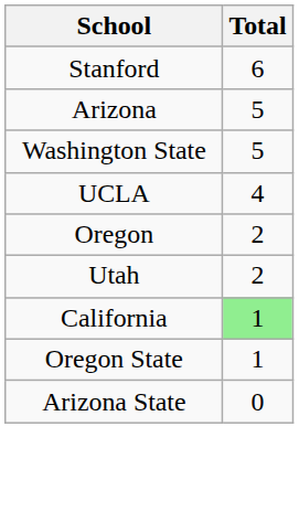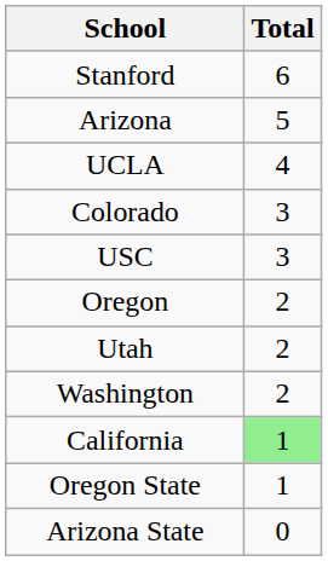 <table class=wikitable style="text-align:center">
 <tr>
 <th width=125>School</th>
 <th>Total</th>
 </tr>
 <tr>
 <td>Stanford</td>
 <td>6</td>
 </tr>
 <tr>
 <td>Arizona</td>
 <td>5</td>
 </tr>
 <tr>
-<td>Washington State</td>
-<td>5</td>
+<td>UCLA</td>
+<td>4</td>
 </tr>
 <tr>
-<td>UCLA</td>
-<td>4</td>
+<td>Colorado</td>
+<td>3</td>
+</tr>
+<tr>
+<td>USC</td>
+<td>3</td>
 </tr>
 <tr>
 <td>Oregon</td>
 <td>2</td>
 </tr>
 <tr>
 <td>Utah</td>
+<td>2</td>
+</tr>
+<tr>
+<td>Washington</td>
 <td>2</td>
 </tr>
 <tr>
 <td>California</td>
 <td style="background: lightgreen;">1</td>
 </tr>
 <tr>
 <td>Oregon State</td>
 <td>1</td>
 </tr>
 <tr>
 <td>Arizona State</td>
 <td>0</td>
 </tr>
 </table>
